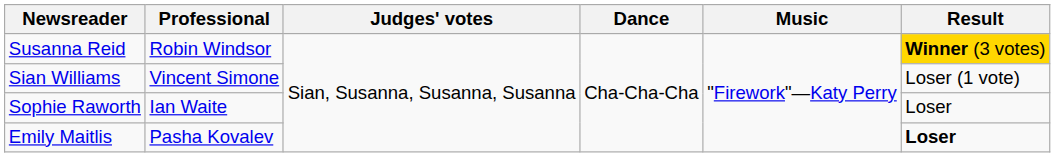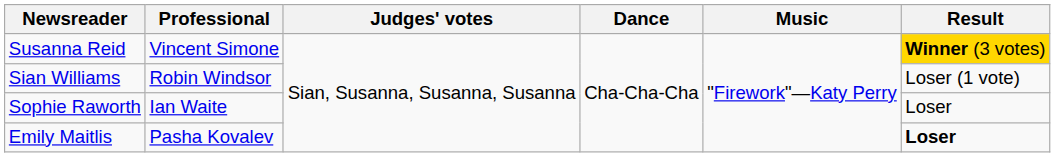 <table class="wikitable sortable">
 <tr>
 <th>Newsreader</th>
 <th>Professional</th>
 <th>Judges' votes</th>
 <th>Dance</th>
 <th>Music</th>
 <th>Result</th>
 </tr>
 <tr>
 <td><a href='#'>Susanna Reid</a></td>
-<td><a href='#'>Robin Windsor</a></td>
+<td><a href='#'>Vincent Simone</a></td>
 <td rowspan=4>Sian, Susanna, Susanna, Susanna</td>
 <td rowspan=4>Cha-Cha-Cha</td>
 <td rowspan=4>"<a href='#'>Firework</a>"—<a href='#'>Katy Perry</a></td>
 <td style="background:gold"><strong>Winner</strong> (3 votes)</td>
 </tr>
 <tr>
 <td><a href='#'>Sian Williams</a></td>
-<td><a href='#'>Vincent Simone</a></td>
+<td><a href='#'>Robin Windsor</a></td>
 <td>Loser (1 vote)</td>
 </tr>
 <tr>
 <td><a href='#'>Sophie Raworth</a></td>
 <td><a href='#'>Ian Waite</a></td>
 <td>Loser</td>
 </tr>
 <tr>
 <td><a href='#'>Emily Maitlis</a></td>
 <td><a href='#'>Pasha Kovalev</a></td>
 <td><strong>Loser</strong></td>
 </tr>
 </table>
